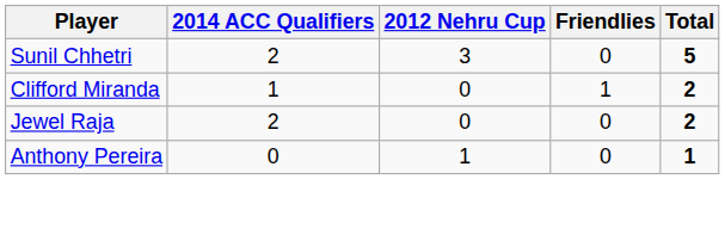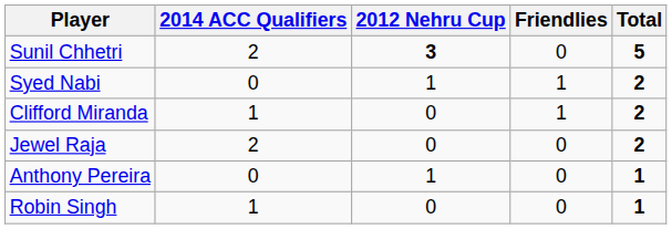 <table class="wikitable sortable" style="text-align: left;">
 <tr>
 <th>Player</th>
 <th><a href='#'>2014 ACC Qualifiers</a></th>
 <th><a href='#'>2012 Nehru Cup</a> </th>
 <th>Friendlies</th>
 <th>Total</th>
 </tr>
 <tr>
 <td><a href='#'>Sunil Chhetri</a></td>
 <td align="center">2</td>
-<td align="center">3</td>
+<td align="center"><strong>3</strong></td>
 <td align="center">0</td>
 <td align="center"><strong>5</strong></td>
+</tr>
+<tr>
+<td><a href='#'>Syed Nabi</a></td>
+<td align="center">0</td>
+<td align="center">1</td>
+<td align="center">1</td>
+<td align="center"><strong>2</strong></td>
 </tr>
 <tr>
 <td><a href='#'>Clifford Miranda</a></td>
 <td align="center">1</td>
 <td align="center">0</td>
 <td align="center">1</td>
 <td align="center"><strong>2</strong></td>
 </tr>
 <tr>
 <td><a href='#'>Jewel Raja</a></td>
 <td align="center">2</td>
 <td align="center">0</td>
 <td align="center">0</td>
 <td align="center"><strong>2</strong></td>
 </tr>
 <tr>
 <td><a href='#'>Anthony Pereira</a></td>
 <td align="center">0</td>
 <td align="center">1</td>
 <td align="center">0</td>
 <td align="center"><strong>1</strong></td>
 </tr>
+<tr>
+<td><a href='#'>Robin Singh</a></td>
+<td align="center">1</td>
+<td align="center">0</td>
+<td align="center">0</td>
+<td align="center"><strong>1</strong></td>
+</tr>
 </table>
